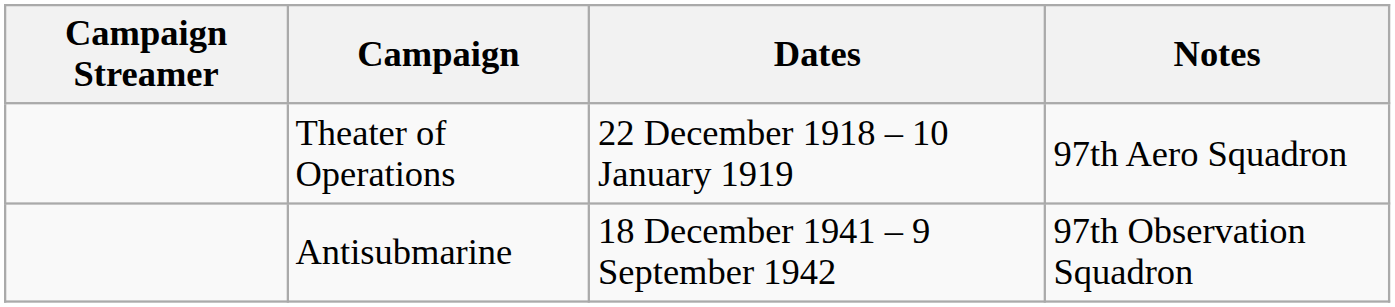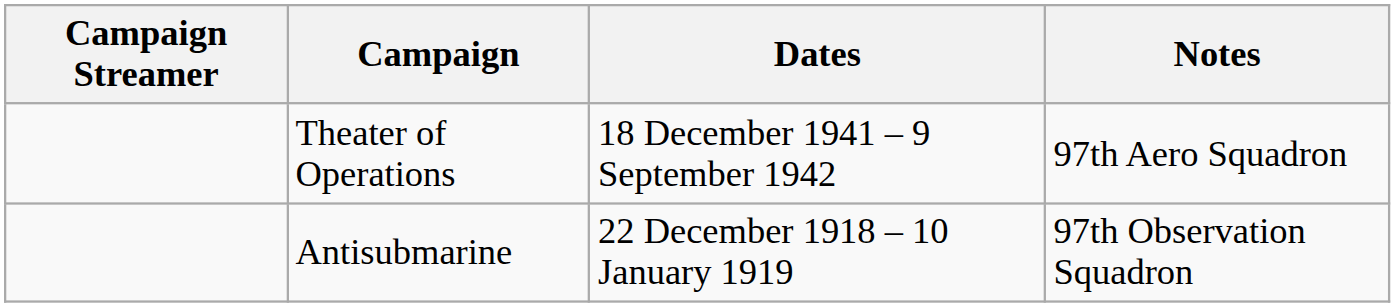 <table class="wikitable">
 <tr>
 <th>Campaign Streamer</th>
 <th>Campaign</th>
 <th>Dates</th>
 <th>Notes</th>
 </tr>
 <tr>
 <td></td>
 <td>Theater of Operations</td>
-<td>22 December 1918 – 10 January 1919</td>
+<td>18 December 1941 – 9 September 1942</td>
 <td>97th Aero Squadron</td>
 </tr>
 <tr>
 <td></td>
 <td>Antisubmarine</td>
-<td>18 December 1941 – 9 September 1942</td>
+<td>22 December 1918 – 10 January 1919</td>
 <td>97th Observation Squadron</td>
 </tr>
 </table>
